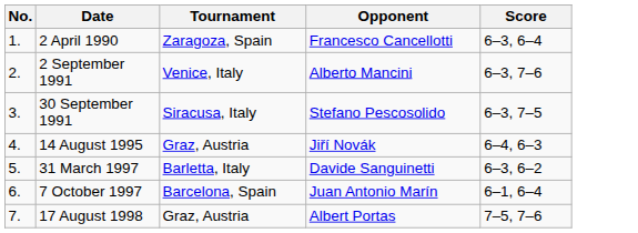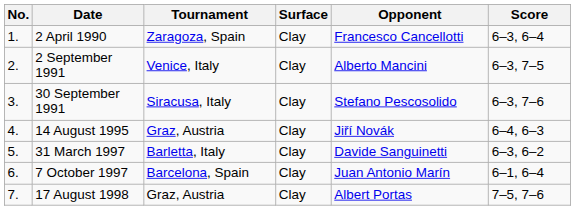 <table class="sortable wikitable">
 <tr>
 <th>No.</th>
 <th width=125>Date</th>
 <th style="width:150px">Tournament</th>
+<th style="width:50px">Surface</th>
 <th style="width:180px">Opponent</th>
 <th style="width:90px" class="unsortable">Score</th>
 </tr>
 <tr>
 <td>1.</td>
 <td>2 April 1990</td>
 <td><a href='#'>Zaragoza</a>, Spain</td>
+<td>Clay</td>
 <td> <a href='#'>Francesco Cancellotti</a></td>
 <td>6–3, 6–4</td>
 </tr>
 <tr>
 <td>2.</td>
 <td>2 September 1991</td>
 <td><a href='#'>Venice</a>, Italy</td>
+<td>Clay</td>
 <td> <a href='#'>Alberto Mancini</a></td>
-<td>6–3, 7–6</td>
+<td>6–3, 7–5</td>
 </tr>
 <tr>
 <td>3.</td>
 <td>30 September 1991</td>
 <td><a href='#'>Siracusa</a>, Italy</td>
+<td>Clay</td>
 <td> <a href='#'>Stefano Pescosolido</a></td>
-<td>6–3, 7–5</td>
+<td>6–3, 7–6</td>
 </tr>
 <tr>
 <td>4.</td>
 <td>14 August 1995</td>
 <td><a href='#'>Graz</a>, Austria</td>
+<td>Clay</td>
 <td> <a href='#'>Jiří Novák</a></td>
 <td>6–4, 6–3</td>
 </tr>
 <tr>
 <td>5.</td>
 <td>31 March 1997</td>
 <td><a href='#'>Barletta</a>, Italy</td>
+<td>Clay</td>
 <td> <a href='#'>Davide Sanguinetti</a></td>
 <td>6–3, 6–2</td>
 </tr>
 <tr>
 <td>6.</td>
 <td>7 October 1997</td>
 <td><a href='#'>Barcelona</a>, Spain</td>
+<td>Clay</td>
 <td> <a href='#'>Juan Antonio Marín</a></td>
 <td>6–1, 6–4</td>
 </tr>
 <tr>
 <td>7.</td>
 <td>17 August 1998</td>
 <td>Graz, Austria</td>
+<td>Clay</td>
 <td> <a href='#'>Albert Portas</a></td>
 <td>7–5, 7–6</td>
 </tr>
 </table>
